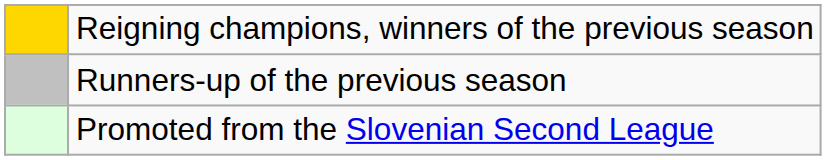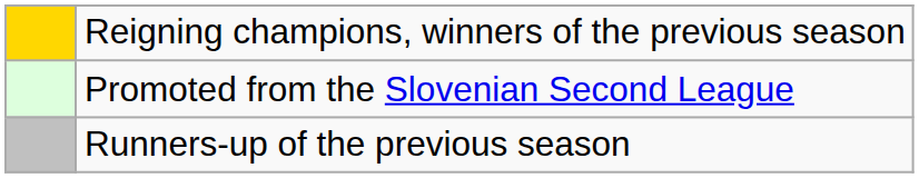 <table class="wikitable">
 <tr>
 <td width="25px" bgcolor="gold" align="center"></td>
 <td>Reigning champions, winners of the previous season</td>
 </tr>
 <tr>
+<td width="25px" bgcolor="#DDFFDD" align="center"></td>
+<td>Promoted from the <a href='#'>Slovenian Second League</a></td>
+</tr>
+<tr>
 <td width="25px" bgcolor="silver" align="center"></td>
 <td>Runners-up of the previous season</td>
 </tr>
-<tr>
-<td width="25px" bgcolor="#DDFFDD" align="center"></td>
-<td>Promoted from the <a href='#'>Slovenian Second League</a></td>
-</tr>
 </table>
